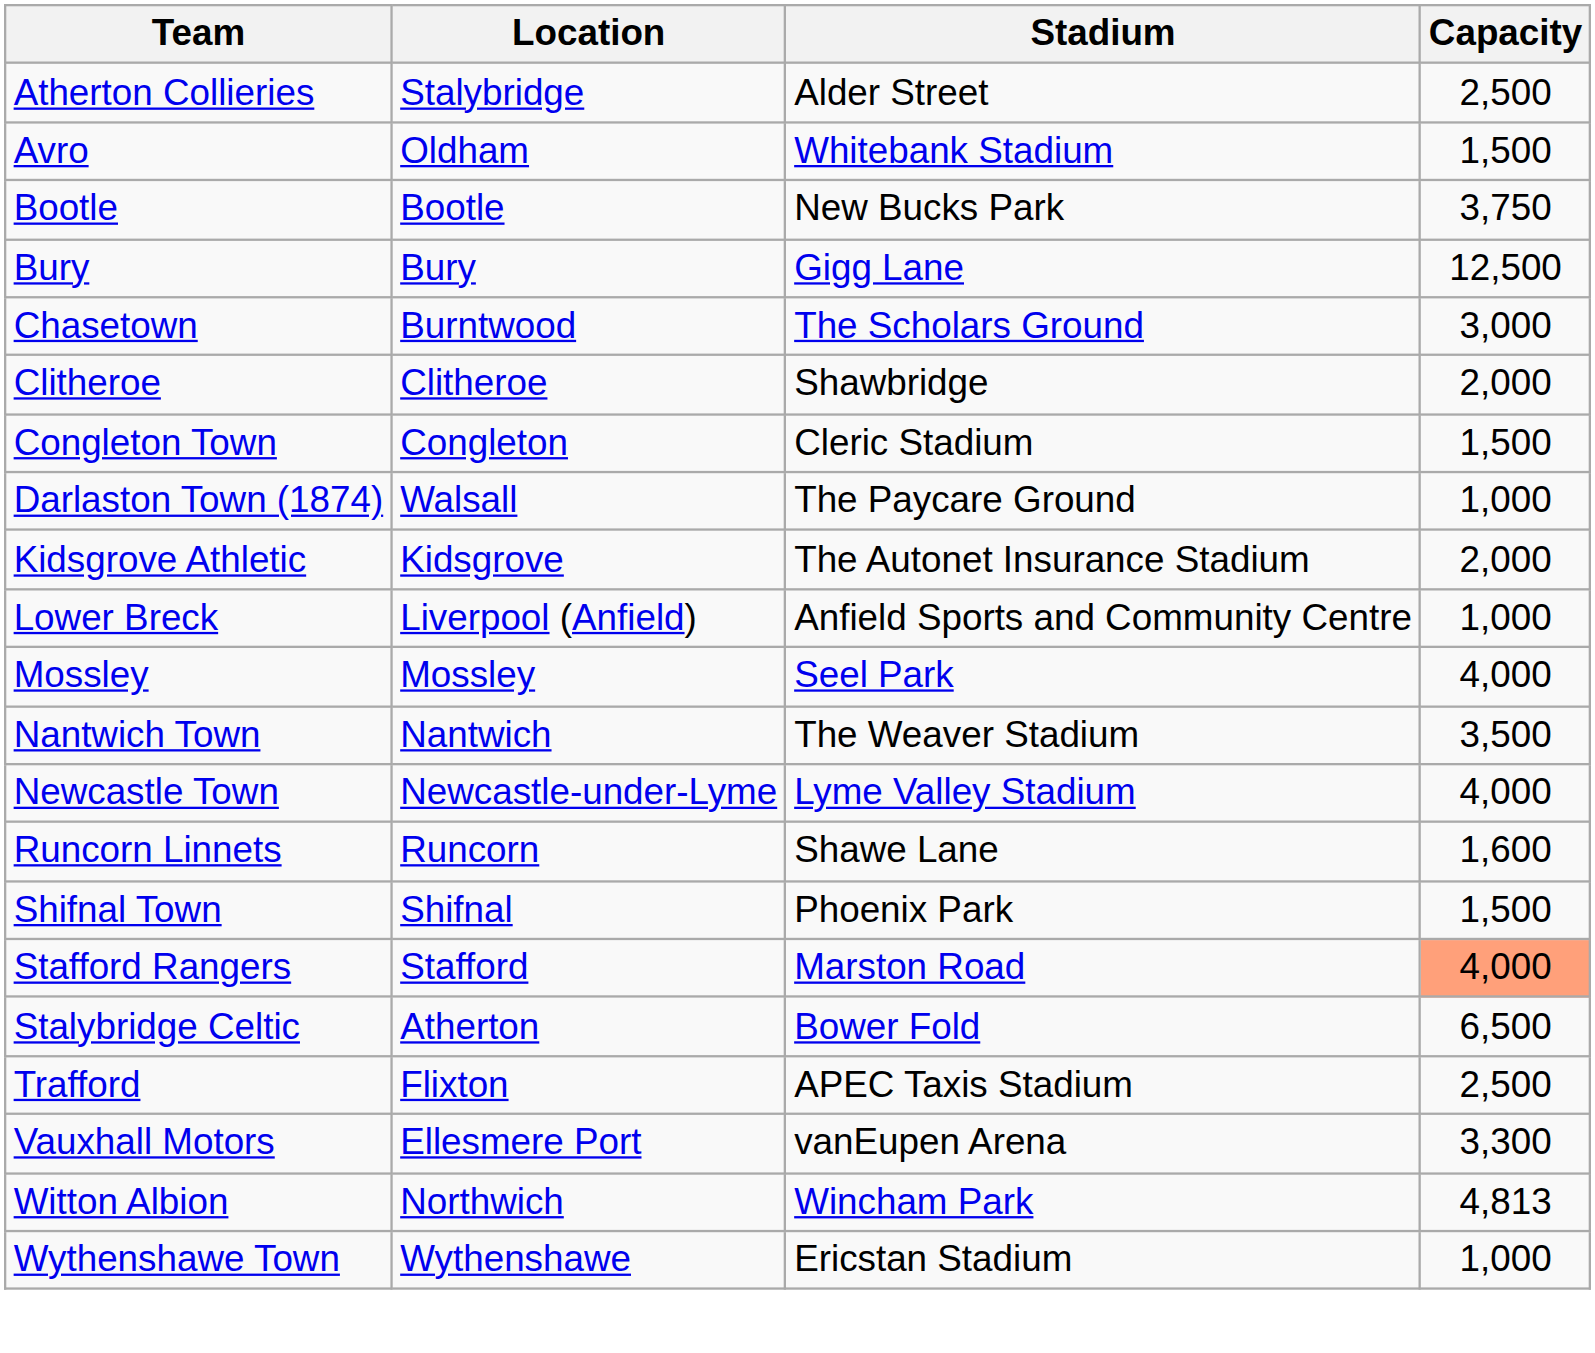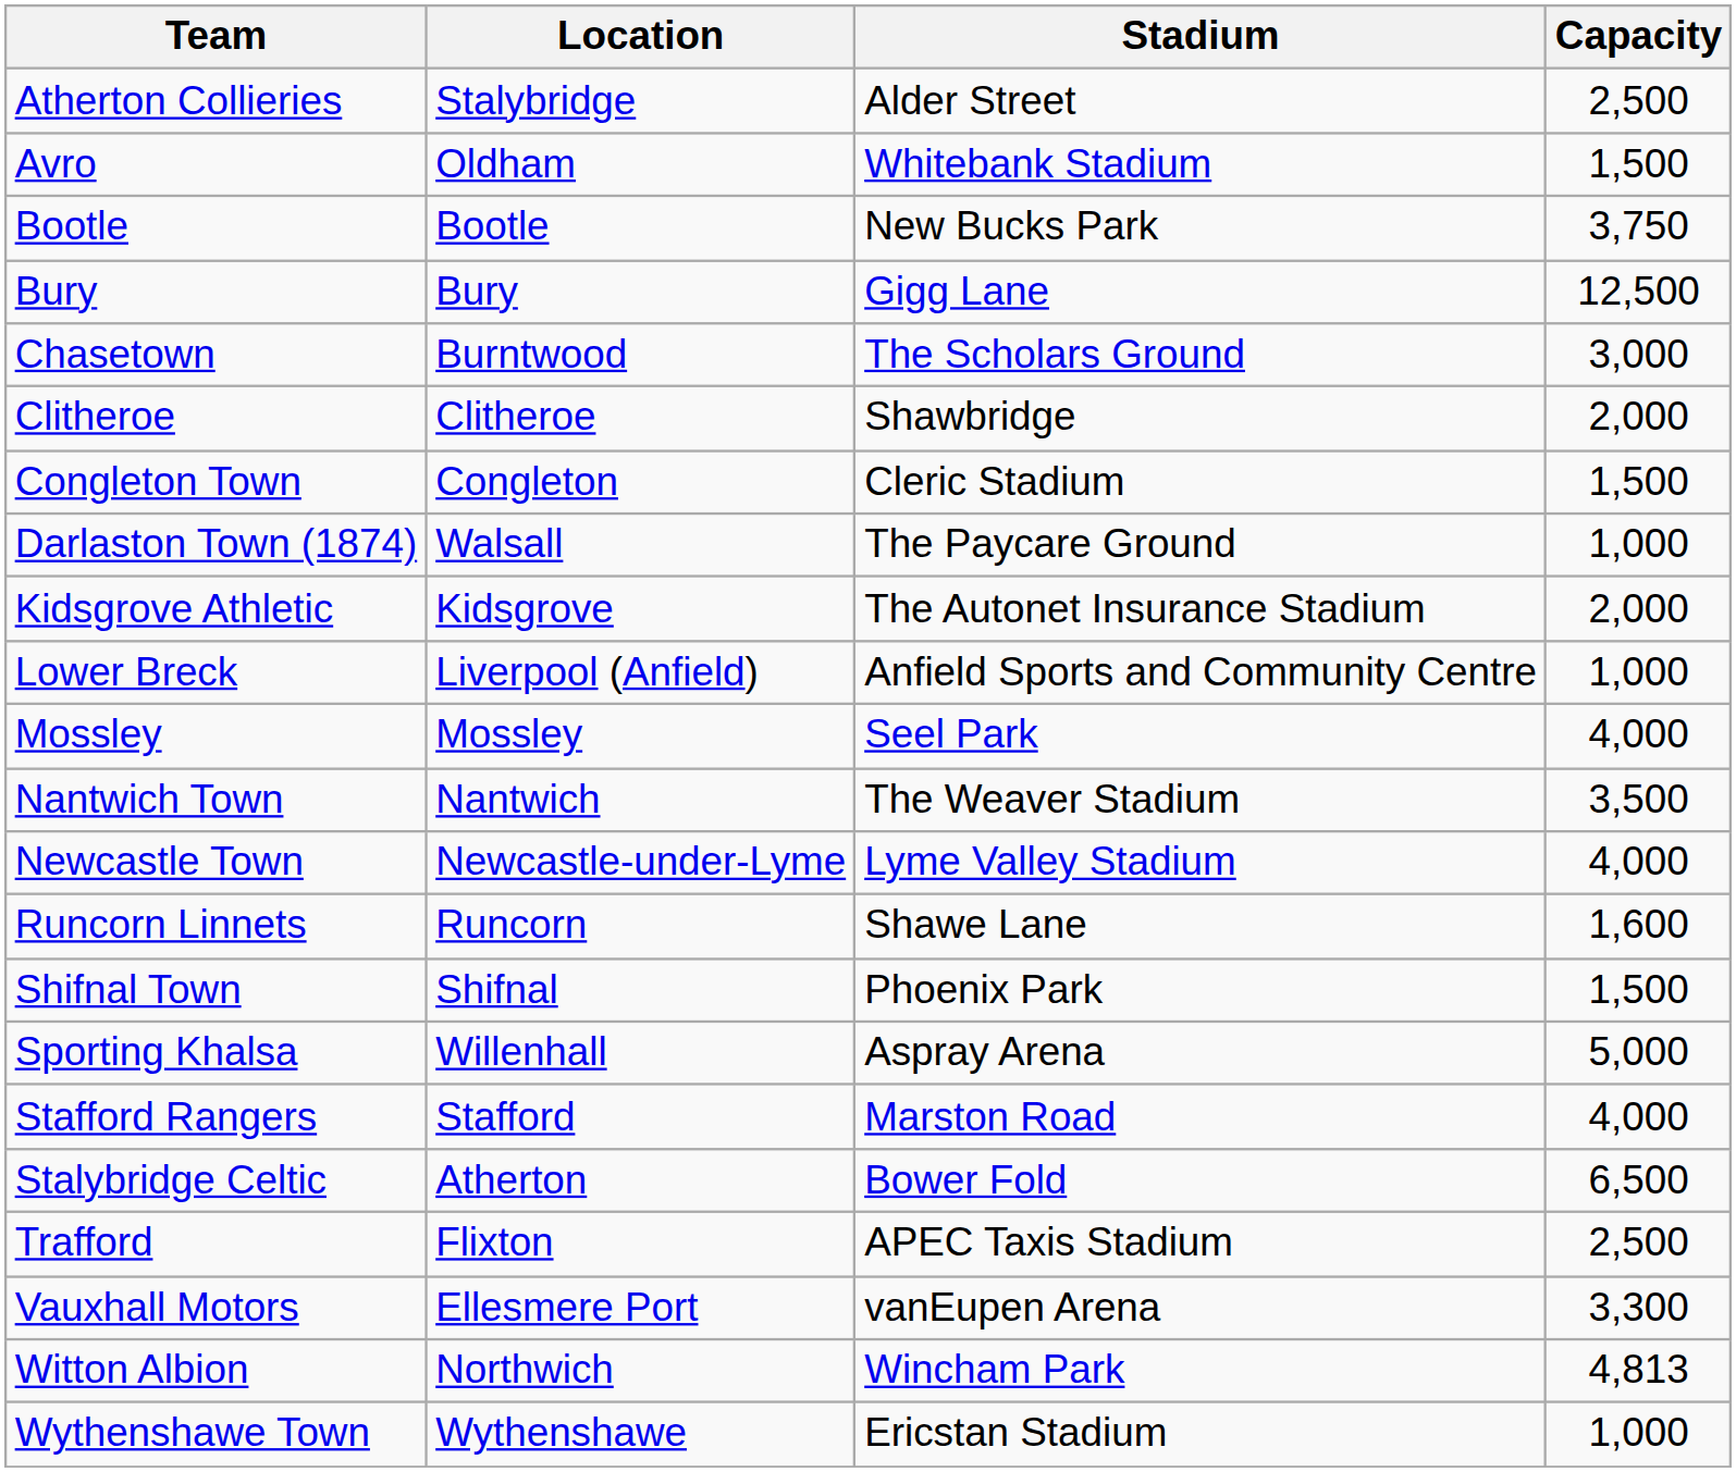 <table class="wikitable sortable">
 <tr>
 <th>Team</th>
 <th>Location</th>
 <th>Stadium</th>
 <th>Capacity</th>
 </tr>
 <tr>
 <td><a href='#'>Atherton Collieries</a></td>
 <td><a href='#'>Stalybridge</a></td>
 <td>Alder Street</td>
 <td align="center">2,500</td>
 </tr>
 <tr>
 <td><a href='#'>Avro</a></td>
 <td><a href='#'>Oldham</a></td>
 <td><a href='#'>Whitebank Stadium</a></td>
 <td align="center">1,500</td>
 </tr>
 <tr>
 <td><a href='#'>Bootle</a></td>
 <td><a href='#'>Bootle</a></td>
 <td>New Bucks Park</td>
 <td align="center">3,750</td>
 </tr>
 <tr>
 <td><a href='#'>Bury</a></td>
 <td><a href='#'>Bury</a></td>
 <td><a href='#'>Gigg Lane</a></td>
 <td align="center">12,500</td>
 </tr>
 <tr>
 <td><a href='#'>Chasetown</a></td>
 <td><a href='#'>Burntwood</a></td>
 <td><a href='#'>The Scholars Ground</a></td>
 <td align="center">3,000</td>
 </tr>
 <tr>
 <td><a href='#'>Clitheroe</a></td>
 <td><a href='#'>Clitheroe</a></td>
 <td>Shawbridge</td>
 <td align="center">2,000</td>
 </tr>
 <tr>
 <td><a href='#'>Congleton Town</a></td>
 <td><a href='#'>Congleton</a></td>
 <td>Cleric Stadium</td>
 <td align="center">1,500</td>
 </tr>
 <tr>
 <td><a href='#'>Darlaston Town (1874)</a></td>
 <td><a href='#'>Walsall</a></td>
 <td>The Paycare Ground</td>
 <td align="center">1,000</td>
 </tr>
 <tr>
 <td><a href='#'>Kidsgrove Athletic</a></td>
 <td><a href='#'>Kidsgrove</a></td>
 <td>The Autonet Insurance Stadium</td>
 <td align="center">2,000</td>
 </tr>
 <tr>
 <td><a href='#'>Lower Breck</a></td>
 <td><a href='#'>Liverpool</a> (<a href='#'>Anfield</a>)</td>
 <td>Anfield Sports and Community Centre</td>
 <td align="center">1,000</td>
 </tr>
 <tr>
 <td><a href='#'>Mossley</a></td>
 <td><a href='#'>Mossley</a></td>
 <td><a href='#'>Seel Park</a></td>
 <td align="center">4,000</td>
 </tr>
 <tr>
 <td><a href='#'>Nantwich Town</a></td>
 <td><a href='#'>Nantwich</a></td>
 <td>The Weaver Stadium</td>
 <td align="center">3,500</td>
 </tr>
 <tr>
 <td><a href='#'>Newcastle Town</a></td>
 <td><a href='#'>Newcastle-under-Lyme</a></td>
 <td><a href='#'>Lyme Valley Stadium</a></td>
 <td align="center">4,000</td>
 </tr>
 <tr>
 <td><a href='#'>Runcorn Linnets</a></td>
 <td><a href='#'>Runcorn</a></td>
 <td>Shawe Lane</td>
 <td align="center">1,600</td>
 </tr>
 <tr>
 <td><a href='#'>Shifnal Town</a></td>
 <td><a href='#'>Shifnal</a></td>
 <td>Phoenix Park</td>
 <td align="center">1,500</td>
 </tr>
 <tr>
+<td><a href='#'>Sporting Khalsa</a></td>
+<td><a href='#'>Willenhall</a></td>
+<td>Aspray Arena</td>
+<td align="center">5,000</td>
+</tr>
+<tr>
 <td><a href='#'>Stafford Rangers</a></td>
 <td><a href='#'>Stafford</a></td>
 <td><a href='#'>Marston Road</a></td>
-<td align="center" style="background: lightsalmon;">4,000</td>
+<td align="center">4,000</td>
 </tr>
 <tr>
 <td><a href='#'>Stalybridge Celtic</a></td>
 <td><a href='#'>Atherton</a></td>
 <td><a href='#'>Bower Fold</a></td>
 <td align="center">6,500</td>
 </tr>
 <tr>
 <td><a href='#'>Trafford</a></td>
 <td><a href='#'>Flixton</a></td>
 <td>APEC Taxis Stadium</td>
 <td align="center">2,500</td>
 </tr>
 <tr>
 <td><a href='#'>Vauxhall Motors</a></td>
 <td><a href='#'>Ellesmere Port</a></td>
 <td>vanEupen Arena</td>
 <td align="center">3,300</td>
 </tr>
 <tr>
 <td><a href='#'>Witton Albion</a></td>
 <td><a href='#'>Northwich</a></td>
 <td><a href='#'>Wincham Park</a></td>
 <td align="center">4,813</td>
 </tr>
 <tr>
 <td><a href='#'>Wythenshawe Town</a></td>
 <td><a href='#'>Wythenshawe</a></td>
 <td>Ericstan Stadium</td>
 <td align="center">1,000</td>
 </tr>
 </table>
